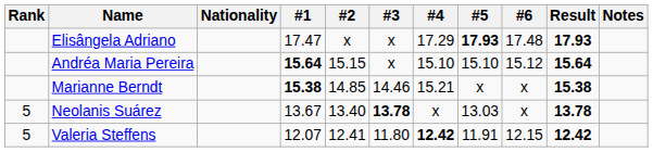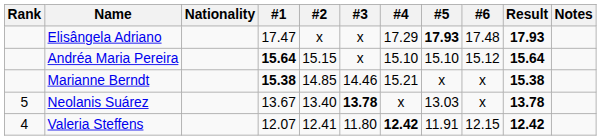 <table class="wikitable sortable" style="text-align:center">
 <tr>
 <th>Rank</th>
 <th>Name</th>
 <th>Nationality</th>
 <th>#1</th>
 <th>#2</th>
 <th>#3</th>
 <th>#4</th>
 <th>#5</th>
 <th>#6</th>
 <th>Result</th>
 <th>Notes</th>
 </tr>
 <tr>
 <td></td>
 <td align=left><a href='#'>Elisângela Adriano</a></td>
 <td align=left></td>
 <td>17.47</td>
 <td>x</td>
 <td>x</td>
 <td>17.29</td>
 <td><strong>17.93</strong></td>
 <td>17.48</td>
 <td><strong>17.93</strong></td>
 <td></td>
 </tr>
 <tr>
 <td></td>
 <td align=left><a href='#'>Andréa Maria Pereira</a></td>
 <td align=left></td>
 <td><strong>15.64</strong></td>
 <td>15.15</td>
 <td>x</td>
 <td>15.10</td>
 <td>15.10</td>
 <td>15.12</td>
 <td><strong>15.64</strong></td>
 <td></td>
 </tr>
 <tr>
 <td></td>
 <td align=left><a href='#'>Marianne Berndt</a></td>
 <td align=left></td>
 <td><strong>15.38</strong></td>
 <td>14.85</td>
 <td>14.46</td>
 <td>15.21</td>
 <td>x</td>
 <td>x</td>
 <td><strong>15.38</strong></td>
 <td></td>
 </tr>
 <tr>
 <td>5</td>
 <td align=left><a href='#'>Neolanis Suárez</a></td>
 <td align=left></td>
 <td>13.67</td>
 <td>13.40</td>
 <td><strong>13.78</strong></td>
 <td>x</td>
 <td>13.03</td>
 <td>x</td>
 <td><strong>13.78</strong></td>
 <td></td>
 </tr>
 <tr>
-<td>5</td>
+<td>4</td>
 <td align=left><a href='#'>Valeria Steffens</a></td>
 <td align=left></td>
 <td>12.07</td>
 <td>12.41</td>
 <td>11.80</td>
 <td><strong>12.42</strong></td>
 <td>11.91</td>
 <td>12.15</td>
 <td><strong>12.42</strong></td>
 <td></td>
 </tr>
 </table>
